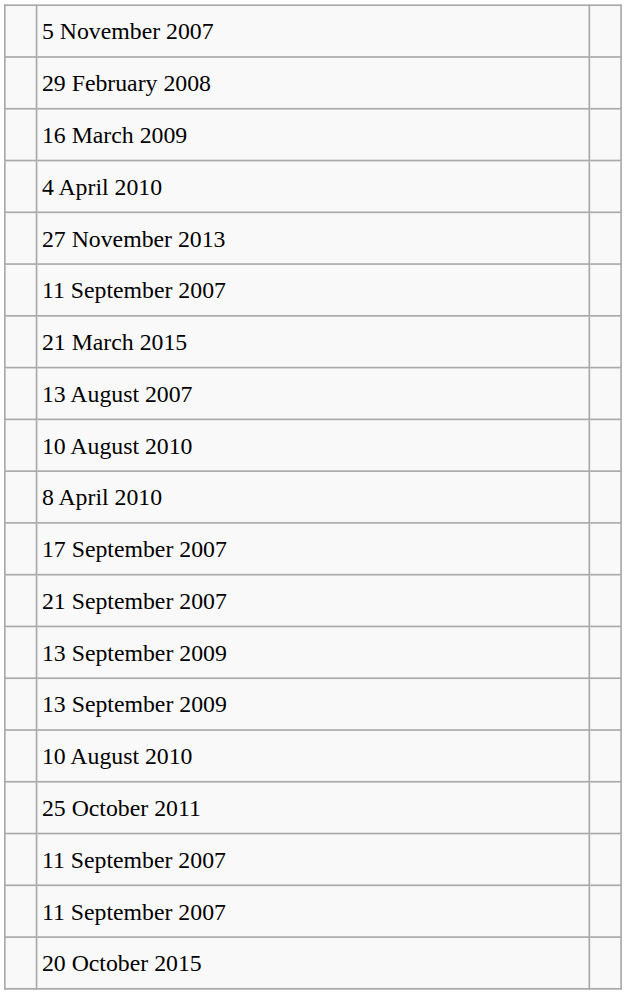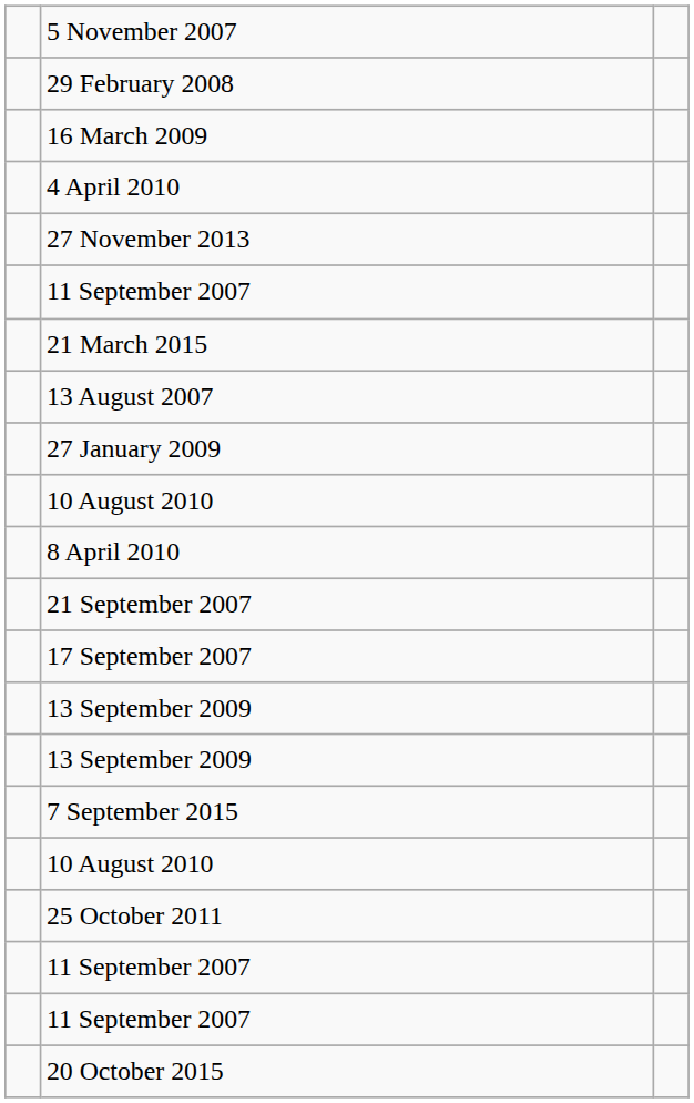 <table class="wikitable" style="font-size: 89%; float: left; width: 26em; margin-right: 1em; height: 590px">
 <tr>
 <td></td>
 <td>5 November 2007</td>
 <td></td>
 </tr>
 <tr>
 <td></td>
 <td>29 February 2008</td>
 <td></td>
 </tr>
 <tr>
 <td></td>
 <td>16 March 2009</td>
 <td></td>
 </tr>
 <tr>
 <td></td>
 <td>4 April 2010</td>
 <td></td>
 </tr>
 <tr>
 <td></td>
 <td>27 November 2013</td>
 <td></td>
 </tr>
 <tr>
 <td></td>
 <td>11 September 2007</td>
 <td></td>
 </tr>
 <tr>
 <td></td>
 <td>21 March 2015</td>
 <td></td>
 </tr>
 <tr>
 <td></td>
 <td>13 August 2007</td>
 <td></td>
 </tr>
 <tr>
 <td></td>
+<td>27 January 2009</td>
+<td></td>
+</tr>
+<tr>
+<td></td>
 <td>10 August 2010</td>
 <td></td>
 </tr>
 <tr>
 <td></td>
 <td>8 April 2010</td>
 <td></td>
 </tr>
 <tr>
 <td></td>
-<td>17 September 2007</td>
+<td>21 September 2007</td>
 <td></td>
 </tr>
 <tr>
 <td></td>
-<td>21 September 2007</td>
+<td>17 September 2007</td>
 <td></td>
 </tr>
 <tr>
 <td></td>
 <td>13 September 2009</td>
 <td></td>
 </tr>
 <tr>
 <td></td>
 <td>13 September 2009</td>
+<td></td>
+</tr>
+<tr>
+<td></td>
+<td>7 September 2015</td>
 <td></td>
 </tr>
 <tr>
 <td></td>
 <td>10 August 2010</td>
 <td></td>
 </tr>
 <tr>
 <td></td>
 <td>25 October 2011</td>
 <td></td>
 </tr>
 <tr>
 <td></td>
 <td>11 September 2007</td>
 <td></td>
 </tr>
 <tr>
 <td></td>
 <td>11 September 2007</td>
 <td></td>
 </tr>
 <tr>
 <td></td>
 <td>20 October 2015</td>
 <td></td>
 </tr>
 </table>
